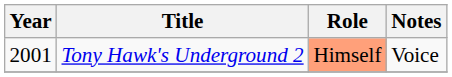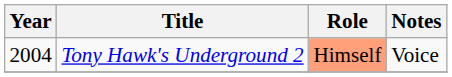 <table class = "wikitable sortable">
 <tr>
 <th>Year</th>
 <th>Title</th>
 <th>Role</th>
 <th>Notes</th>
 </tr>
 <tr>
-<td>2001</td>
+<td>2004</td>
 <td><em><a href='#'>Tony Hawk's Underground 2</a></em></td>
 <td style="background: lightsalmon;">Himself</td>
 <td>Voice</td>
 </tr>
 <tr>
 </tr>
 </table>
